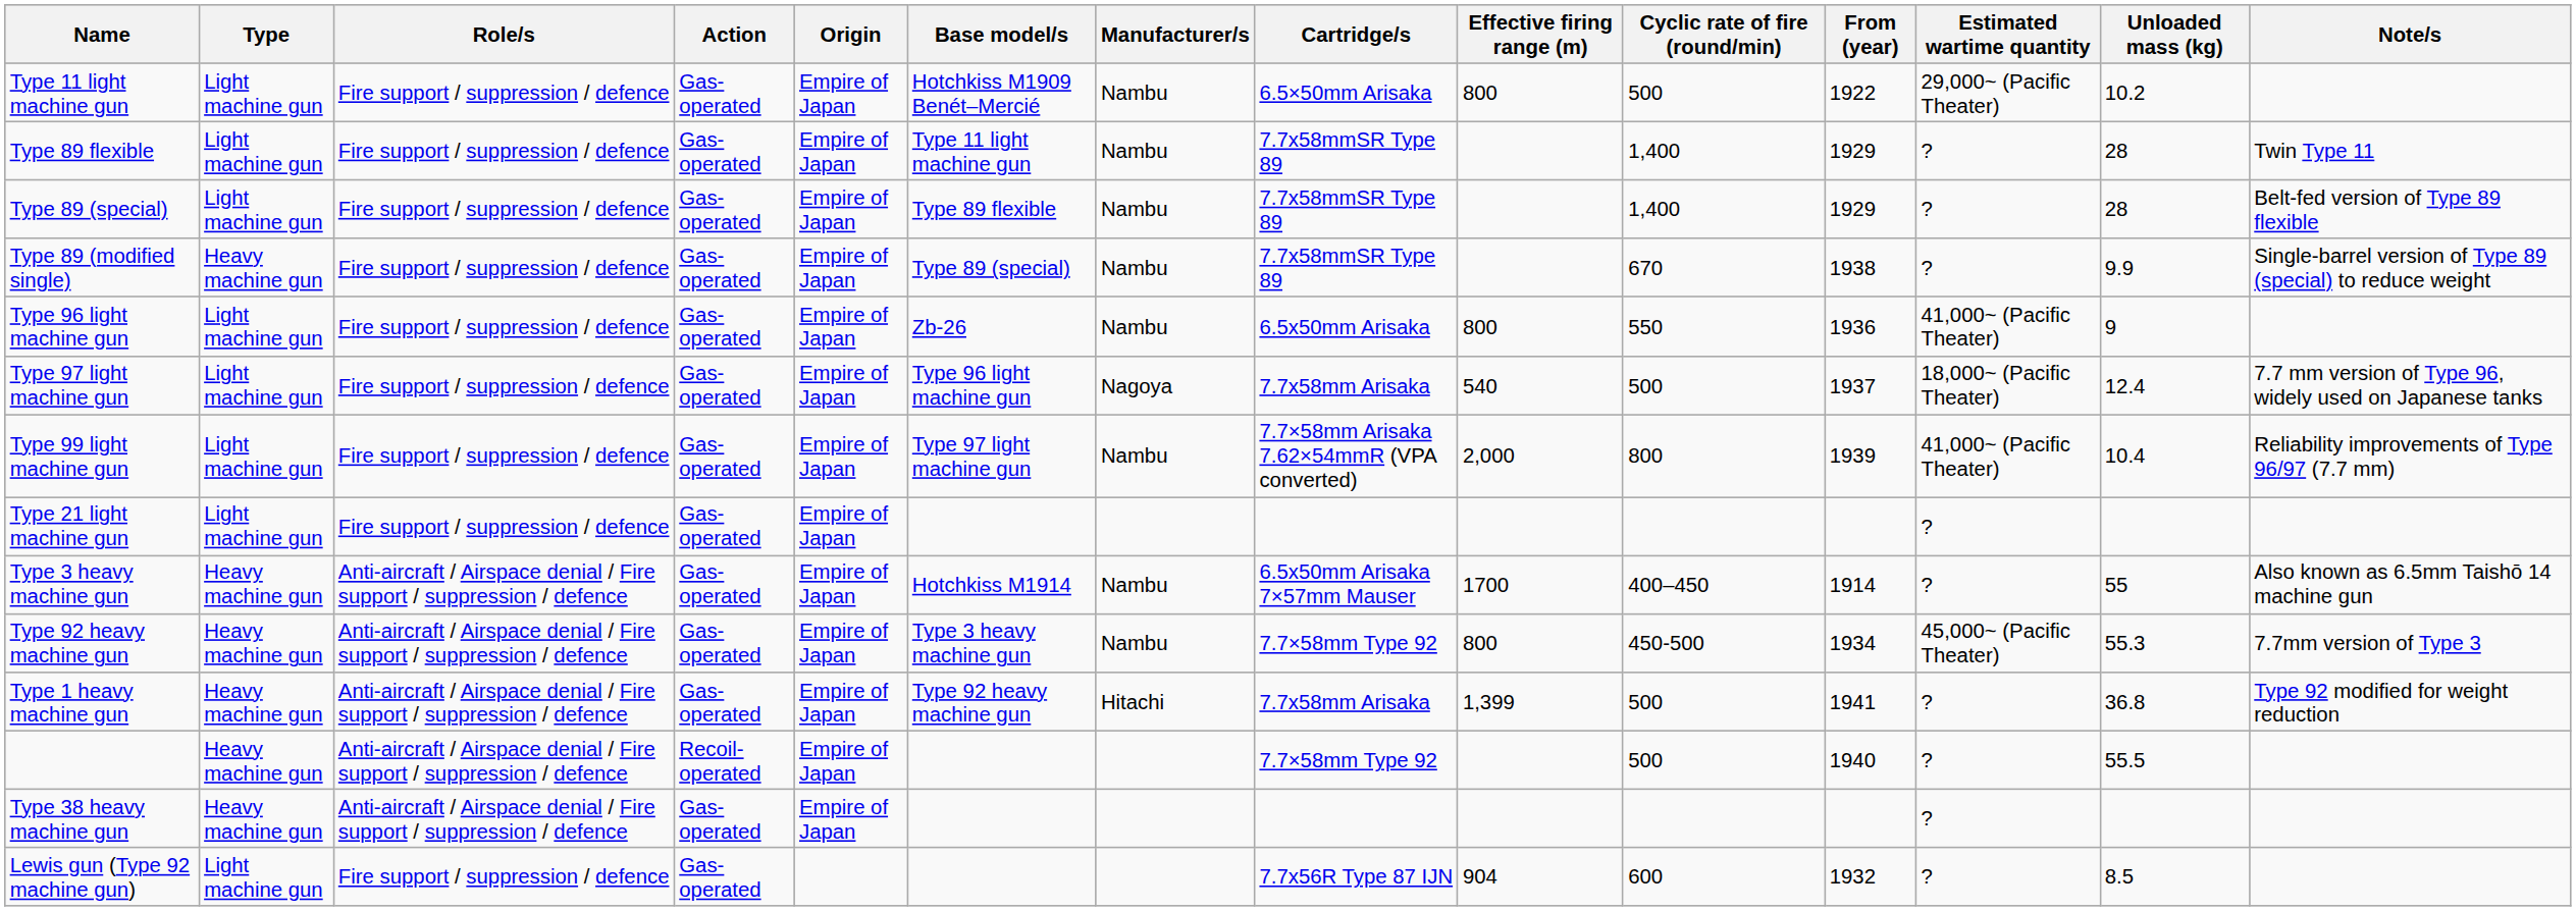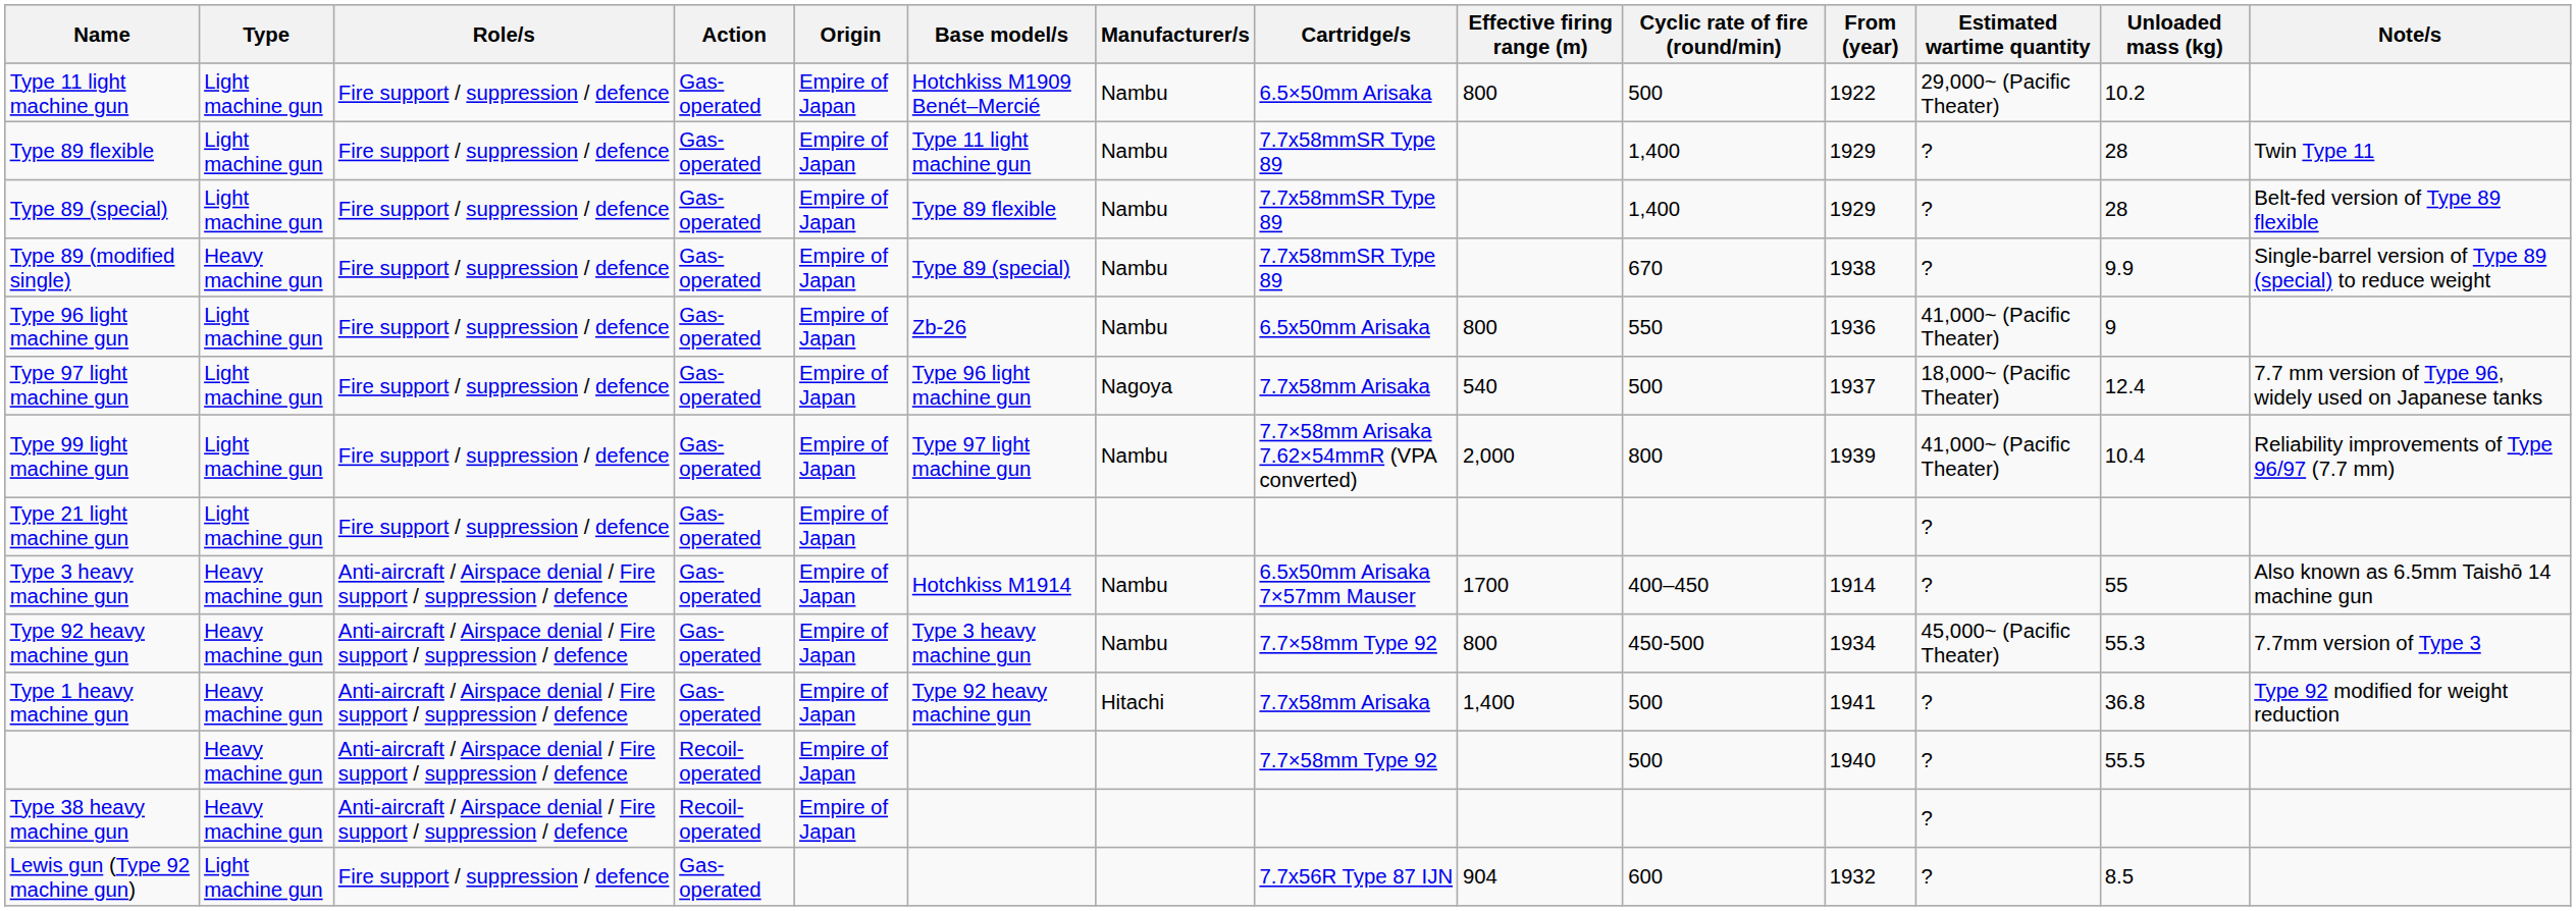 <table class="wikitable sortable" style="margin:left; width:100%; font-size:80%; border-collapse:collapse;">
 <tr>
 <th>Name</th>
 <th>Type</th>
 <th>Role/s</th>
 <th>Action</th>
 <th>Origin</th>
 <th>Base model/s</th>
 <th>Manufacturer/s</th>
 <th>Cartridge/s</th>
 <th>Effective firing range (m)</th>
 <th>Cyclic rate of fire (round/min)</th>
 <th>From (year)</th>
 <th>Estimated wartime quantity</th>
 <th>Unloaded mass (kg)</th>
 <th>Note/s</th>
 </tr>
 <tr>
 <td><a href='#'>Type 11 light machine gun</a></td>
 <td><a href='#'>Light machine gun</a></td>
 <td><a href='#'>Fire support</a> / <a href='#'>suppression</a> / <a href='#'>defence</a></td>
 <td><a href='#'>Gas-operated</a></td>
 <td> <a href='#'>Empire of Japan</a></td>
 <td><a href='#'>Hotchkiss M1909 Benét–Mercié</a></td>
 <td>Nambu</td>
 <td><a href='#'>6.5×50mm Arisaka</a></td>
 <td>800</td>
 <td>500</td>
 <td>1922</td>
 <td>29,000~ (Pacific Theater)</td>
 <td>10.2</td>
 <td></td>
 </tr>
 <tr>
 <td><a href='#'>Type 89 flexible</a></td>
 <td><a href='#'>Light machine gun</a></td>
 <td><a href='#'>Fire support</a> / <a href='#'>suppression</a> / <a href='#'>defence</a></td>
 <td><a href='#'>Gas-operated</a></td>
 <td> <a href='#'>Empire of Japan</a></td>
 <td><a href='#'>Type 11 light machine gun</a></td>
 <td>Nambu</td>
 <td><a href='#'>7.7x58mmSR Type 89</a></td>
 <td></td>
 <td>1,400</td>
 <td>1929</td>
 <td>?</td>
 <td>28</td>
 <td>Twin <a href='#'>Type 11</a></td>
 </tr>
 <tr>
 <td><a href='#'>Type 89 (special)</a></td>
 <td><a href='#'>Light machine gun</a></td>
 <td><a href='#'>Fire support</a> / <a href='#'>suppression</a> / <a href='#'>defence</a></td>
 <td><a href='#'>Gas-operated</a></td>
 <td> <a href='#'>Empire of Japan</a></td>
 <td><a href='#'>Type 89 flexible</a></td>
 <td>Nambu</td>
 <td><a href='#'>7.7x58mmSR Type 89</a></td>
 <td></td>
 <td>1,400</td>
 <td>1929</td>
 <td>?</td>
 <td>28</td>
 <td>Belt-fed version of <a href='#'>Type 89 flexible</a></td>
 </tr>
 <tr>
 <td><a href='#'>Type 89 (modified single)</a></td>
 <td><a href='#'>Heavy machine gun</a></td>
 <td><a href='#'>Fire support</a> / <a href='#'>suppression</a> / <a href='#'>defence</a></td>
 <td><a href='#'>Gas-operated</a></td>
 <td> <a href='#'>Empire of Japan</a></td>
 <td><a href='#'>Type 89 (special)</a></td>
 <td>Nambu</td>
 <td><a href='#'>7.7x58mmSR Type 89</a></td>
 <td></td>
 <td>670</td>
 <td>1938</td>
 <td>?</td>
 <td>9.9</td>
 <td>Single-barrel version of <a href='#'>Type 89 (special)</a> to reduce weight</td>
 </tr>
 <tr>
 <td><a href='#'>Type 96 light machine gun</a></td>
 <td><a href='#'>Light machine gun</a></td>
 <td><a href='#'>Fire support</a> / <a href='#'>suppression</a> / <a href='#'>defence</a></td>
 <td><a href='#'>Gas-operated</a></td>
 <td> <a href='#'>Empire of Japan</a></td>
 <td><a href='#'>Zb-26</a></td>
 <td>Nambu</td>
 <td><a href='#'>6.5x50mm Arisaka</a></td>
 <td>800</td>
 <td>550</td>
 <td>1936</td>
 <td>41,000~ (Pacific Theater)</td>
 <td>9</td>
 <td></td>
 </tr>
 <tr>
 <td><a href='#'>Type 97 light machine gun</a></td>
 <td><a href='#'>Light machine gun</a></td>
 <td><a href='#'>Fire support</a> / <a href='#'>suppression</a> / <a href='#'>defence</a></td>
 <td><a href='#'>Gas-operated</a></td>
 <td> <a href='#'>Empire of Japan</a></td>
 <td><a href='#'>Type 96 light machine gun</a></td>
 <td>Nagoya</td>
 <td><a href='#'>7.7x58mm Arisaka</a></td>
 <td>540</td>
 <td>500</td>
 <td>1937</td>
 <td>18,000~ (Pacific Theater)</td>
 <td>12.4</td>
 <td>7.7 mm version of <a href='#'>Type 96</a>, widely used on Japanese tanks</td>
 </tr>
 <tr>
 <td><a href='#'>Type 99 light machine gun</a></td>
 <td><a href='#'>Light machine gun</a></td>
 <td><a href='#'>Fire support</a> / <a href='#'>suppression</a> / <a href='#'>defence</a></td>
 <td><a href='#'>Gas-operated</a></td>
 <td> <a href='#'>Empire of Japan</a></td>
 <td><a href='#'>Type 97 light machine gun</a></td>
 <td>Nambu</td>
 <td><a href='#'>7.7×58mm Arisaka</a><br><a href='#'>7.62×54mmR</a> (VPA converted)</td>
 <td>2,000</td>
 <td>800</td>
 <td>1939</td>
 <td>41,000~ (Pacific Theater)</td>
 <td>10.4</td>
 <td>Reliability improvements of <a href='#'>Type 96/97</a> (7.7 mm)</td>
 </tr>
 <tr>
 <td><a href='#'>Type 21 light machine gun</a></td>
 <td><a href='#'>Light machine gun</a></td>
 <td><a href='#'>Fire support</a> / <a href='#'>suppression</a> / <a href='#'>defence</a></td>
 <td><a href='#'>Gas-operated</a></td>
 <td> <a href='#'>Empire of Japan</a></td>
 <td></td>
 <td></td>
 <td></td>
 <td></td>
 <td></td>
 <td></td>
 <td>?</td>
 <td></td>
 <td></td>
 </tr>
 <tr>
 <td><a href='#'>Type 3 heavy machine gun</a></td>
 <td><a href='#'>Heavy machine gun</a></td>
 <td><a href='#'>Anti-aircraft</a> / <a href='#'>Airspace denial</a> / <a href='#'>Fire support</a> / <a href='#'>suppression</a> / <a href='#'>defence</a></td>
 <td><a href='#'>Gas-operated</a></td>
 <td> <a href='#'>Empire of Japan</a></td>
 <td><a href='#'>Hotchkiss M1914</a></td>
 <td>Nambu</td>
 <td><a href='#'>6.5x50mm Arisaka</a><br><a href='#'>7×57mm Mauser</a></td>
 <td>1700</td>
 <td>400–450</td>
 <td>1914</td>
 <td>?</td>
 <td>55</td>
 <td>Also known as 6.5mm Taishō 14 machine gun</td>
 </tr>
 <tr>
 <td><a href='#'>Type 92 heavy machine gun</a></td>
 <td><a href='#'>Heavy machine gun</a></td>
 <td><a href='#'>Anti-aircraft</a> / <a href='#'>Airspace denial</a> / <a href='#'>Fire support</a> / <a href='#'>suppression</a> / <a href='#'>defence</a></td>
 <td><a href='#'>Gas-operated</a></td>
 <td> <a href='#'>Empire of Japan</a></td>
 <td><a href='#'>Type 3 heavy machine gun</a></td>
 <td>Nambu</td>
 <td><a href='#'>7.7×58mm Type 92</a></td>
 <td>800</td>
 <td>450-500</td>
 <td>1934</td>
 <td>45,000~ (Pacific Theater)</td>
 <td>55.3</td>
 <td>7.7mm version of <a href='#'>Type 3</a></td>
 </tr>
 <tr>
 <td><a href='#'>Type 1 heavy machine gun</a></td>
 <td><a href='#'>Heavy machine gun</a></td>
 <td><a href='#'>Anti-aircraft</a> / <a href='#'>Airspace denial</a> / <a href='#'>Fire support</a> / <a href='#'>suppression</a> / <a href='#'>defence</a></td>
 <td><a href='#'>Gas-operated</a></td>
 <td> <a href='#'>Empire of Japan</a></td>
 <td><a href='#'>Type 92 heavy machine gun</a></td>
 <td>Hitachi</td>
 <td><a href='#'>7.7x58mm Arisaka</a></td>
-<td>1,399</td>
+<td>1,400</td>
 <td>500</td>
 <td>1941</td>
 <td>?</td>
 <td>36.8</td>
 <td><a href='#'>Type 92</a> modified for weight reduction</td>
 </tr>
 <tr>
 <td></td>
 <td><a href='#'>Heavy machine gun</a></td>
 <td><a href='#'>Anti-aircraft</a> / <a href='#'>Airspace denial</a> / <a href='#'>Fire support</a> / <a href='#'>suppression</a> / <a href='#'>defence</a></td>
 <td><a href='#'>Recoil-operated</a></td>
 <td> <a href='#'>Empire of Japan</a></td>
 <td></td>
 <td></td>
 <td><a href='#'>7.7×58mm Type 92</a></td>
 <td></td>
 <td>500</td>
 <td>1940</td>
 <td>?</td>
 <td>55.5</td>
 <td></td>
 </tr>
 <tr>
 <td><a href='#'>Type 38 heavy machine gun</a></td>
 <td><a href='#'>Heavy machine gun</a></td>
 <td><a href='#'>Anti-aircraft</a> / <a href='#'>Airspace denial</a> / <a href='#'>Fire support</a> / <a href='#'>suppression</a> / <a href='#'>defence</a></td>
-<td><a href='#'>Gas-operated</a></td>
+<td><a href='#'>Recoil-operated</a></td>
 <td> <a href='#'>Empire of Japan</a></td>
 <td></td>
 <td></td>
 <td></td>
 <td></td>
 <td></td>
 <td></td>
 <td>?</td>
 <td></td>
 <td></td>
 </tr>
 <tr>
 <td><a href='#'>Lewis gun</a> (<a href='#'>Type 92 machine gun</a>)</td>
 <td><a href='#'>Light machine gun</a></td>
 <td><a href='#'>Fire support</a> / <a href='#'>suppression</a> / <a href='#'>defence</a></td>
 <td><a href='#'>Gas-operated</a></td>
 <td></td>
 <td></td>
 <td></td>
 <td><a href='#'>7.7x56R Type 87 IJN</a></td>
 <td>904</td>
 <td>600</td>
 <td>1932</td>
 <td>?</td>
 <td>8.5</td>
 <td></td>
 </tr>
 </table>
